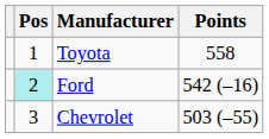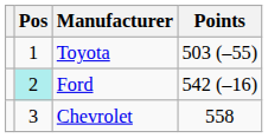 <table class="wikitable" style="font-size: 95%">
 <tr>
 <th></th>
 <th>Pos</th>
 <th>Manufacturer</th>
 <th>Points</th>
 </tr>
 <tr>
 <td align="left"></td>
 <td style="text-align:center;">1</td>
 <td><a href='#'>Toyota</a></td>
-<td style="text-align:center;">558</td>
+<td style="text-align:center;">503 (–55)</td>
 </tr>
 <tr>
 <td align="left"></td>
 <td style="background: paleturquoise; text-align:center;">2</td>
 <td><a href='#'>Ford</a></td>
 <td style="text-align:center;">542 (–16)</td>
 </tr>
 <tr>
 <td align="left"></td>
 <td style="text-align:center;">3</td>
 <td><a href='#'>Chevrolet</a></td>
-<td style="text-align:center;">503 (–55)</td>
+<td style="text-align:center;">558</td>
 </tr>
 <tr class="sortbottom">
 </tr>
 </table>
